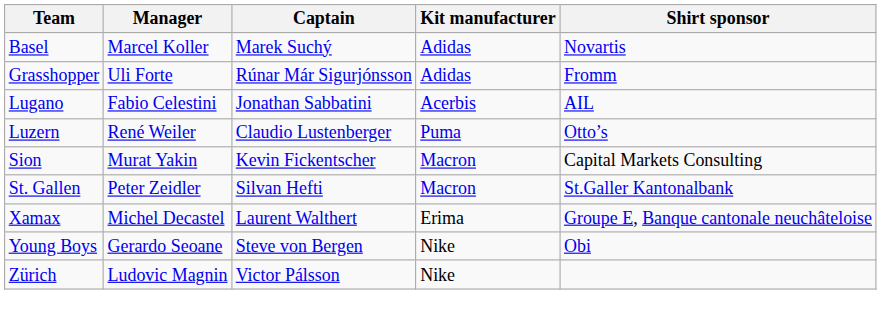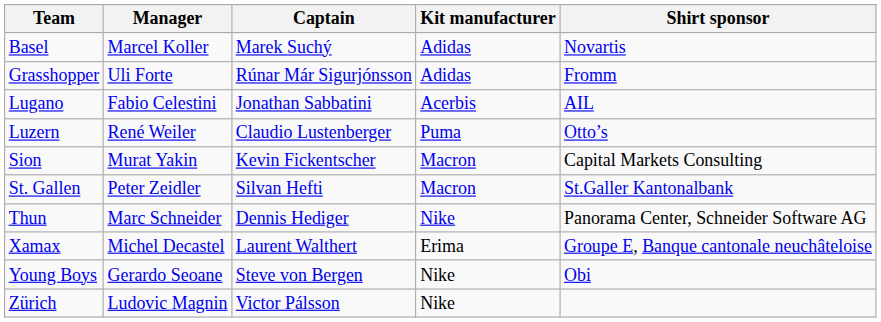 <table class="wikitable sortable" style="text-align: left; font-size:100%">
 <tr>
 <th>Team</th>
 <th>Manager</th>
 <th>Captain</th>
 <th>Kit manufacturer</th>
 <th>Shirt sponsor</th>
 </tr>
 <tr>
 <td><a href='#'>Basel</a></td>
 <td> <a href='#'>Marcel Koller</a></td>
 <td> <a href='#'>Marek Suchý</a></td>
 <td><a href='#'>Adidas</a></td>
 <td><a href='#'>Novartis</a></td>
 </tr>
 <tr>
 <td><a href='#'>Grasshopper</a></td>
 <td> <a href='#'>Uli Forte</a></td>
 <td> <a href='#'>Rúnar Már Sigurjónsson</a></td>
 <td><a href='#'>Adidas</a></td>
 <td><a href='#'>Fromm</a></td>
 </tr>
 <tr>
 <td><a href='#'>Lugano</a></td>
 <td> <a href='#'>Fabio Celestini</a></td>
 <td> <a href='#'>Jonathan Sabbatini</a></td>
 <td><a href='#'>Acerbis</a></td>
 <td><a href='#'>AIL</a></td>
 </tr>
 <tr>
 <td><a href='#'>Luzern</a></td>
 <td> <a href='#'>René Weiler</a></td>
 <td> <a href='#'>Claudio Lustenberger</a></td>
 <td><a href='#'>Puma</a></td>
 <td><a href='#'>Otto’s</a></td>
 </tr>
 <tr>
 <td><a href='#'>Sion</a></td>
 <td> <a href='#'>Murat Yakin</a></td>
 <td> <a href='#'>Kevin Fickentscher</a></td>
 <td><a href='#'>Macron</a></td>
 <td>Capital Markets Consulting</td>
 </tr>
 <tr>
 <td><a href='#'>St. Gallen</a></td>
 <td> <a href='#'>Peter Zeidler</a></td>
 <td> <a href='#'>Silvan Hefti</a></td>
 <td><a href='#'>Macron</a></td>
 <td><a href='#'>St.Galler Kantonalbank</a></td>
 </tr>
 <tr>
+<td><a href='#'>Thun</a></td>
+<td> <a href='#'>Marc Schneider</a></td>
+<td> <a href='#'>Dennis Hediger</a></td>
+<td><a href='#'>Nike</a></td>
+<td>Panorama Center, Schneider Software AG</td>
+</tr>
+<tr>
 <td><a href='#'>Xamax</a></td>
 <td> <a href='#'>Michel Decastel</a></td>
 <td> <a href='#'>Laurent Walthert</a></td>
 <td>Erima</td>
 <td><a href='#'>Groupe E</a>, <a href='#'>Banque cantonale neuchâteloise</a></td>
 </tr>
 <tr>
 <td><a href='#'>Young Boys</a></td>
 <td> <a href='#'>Gerardo Seoane</a></td>
 <td> <a href='#'>Steve von Bergen</a></td>
 <td>Nike</td>
 <td><a href='#'>Obi</a></td>
 </tr>
 <tr>
 <td><a href='#'>Zürich</a></td>
 <td> <a href='#'>Ludovic Magnin</a></td>
 <td> <a href='#'>Victor Pálsson</a></td>
 <td>Nike</td>
 <td></td>
 </tr>
 </table>
